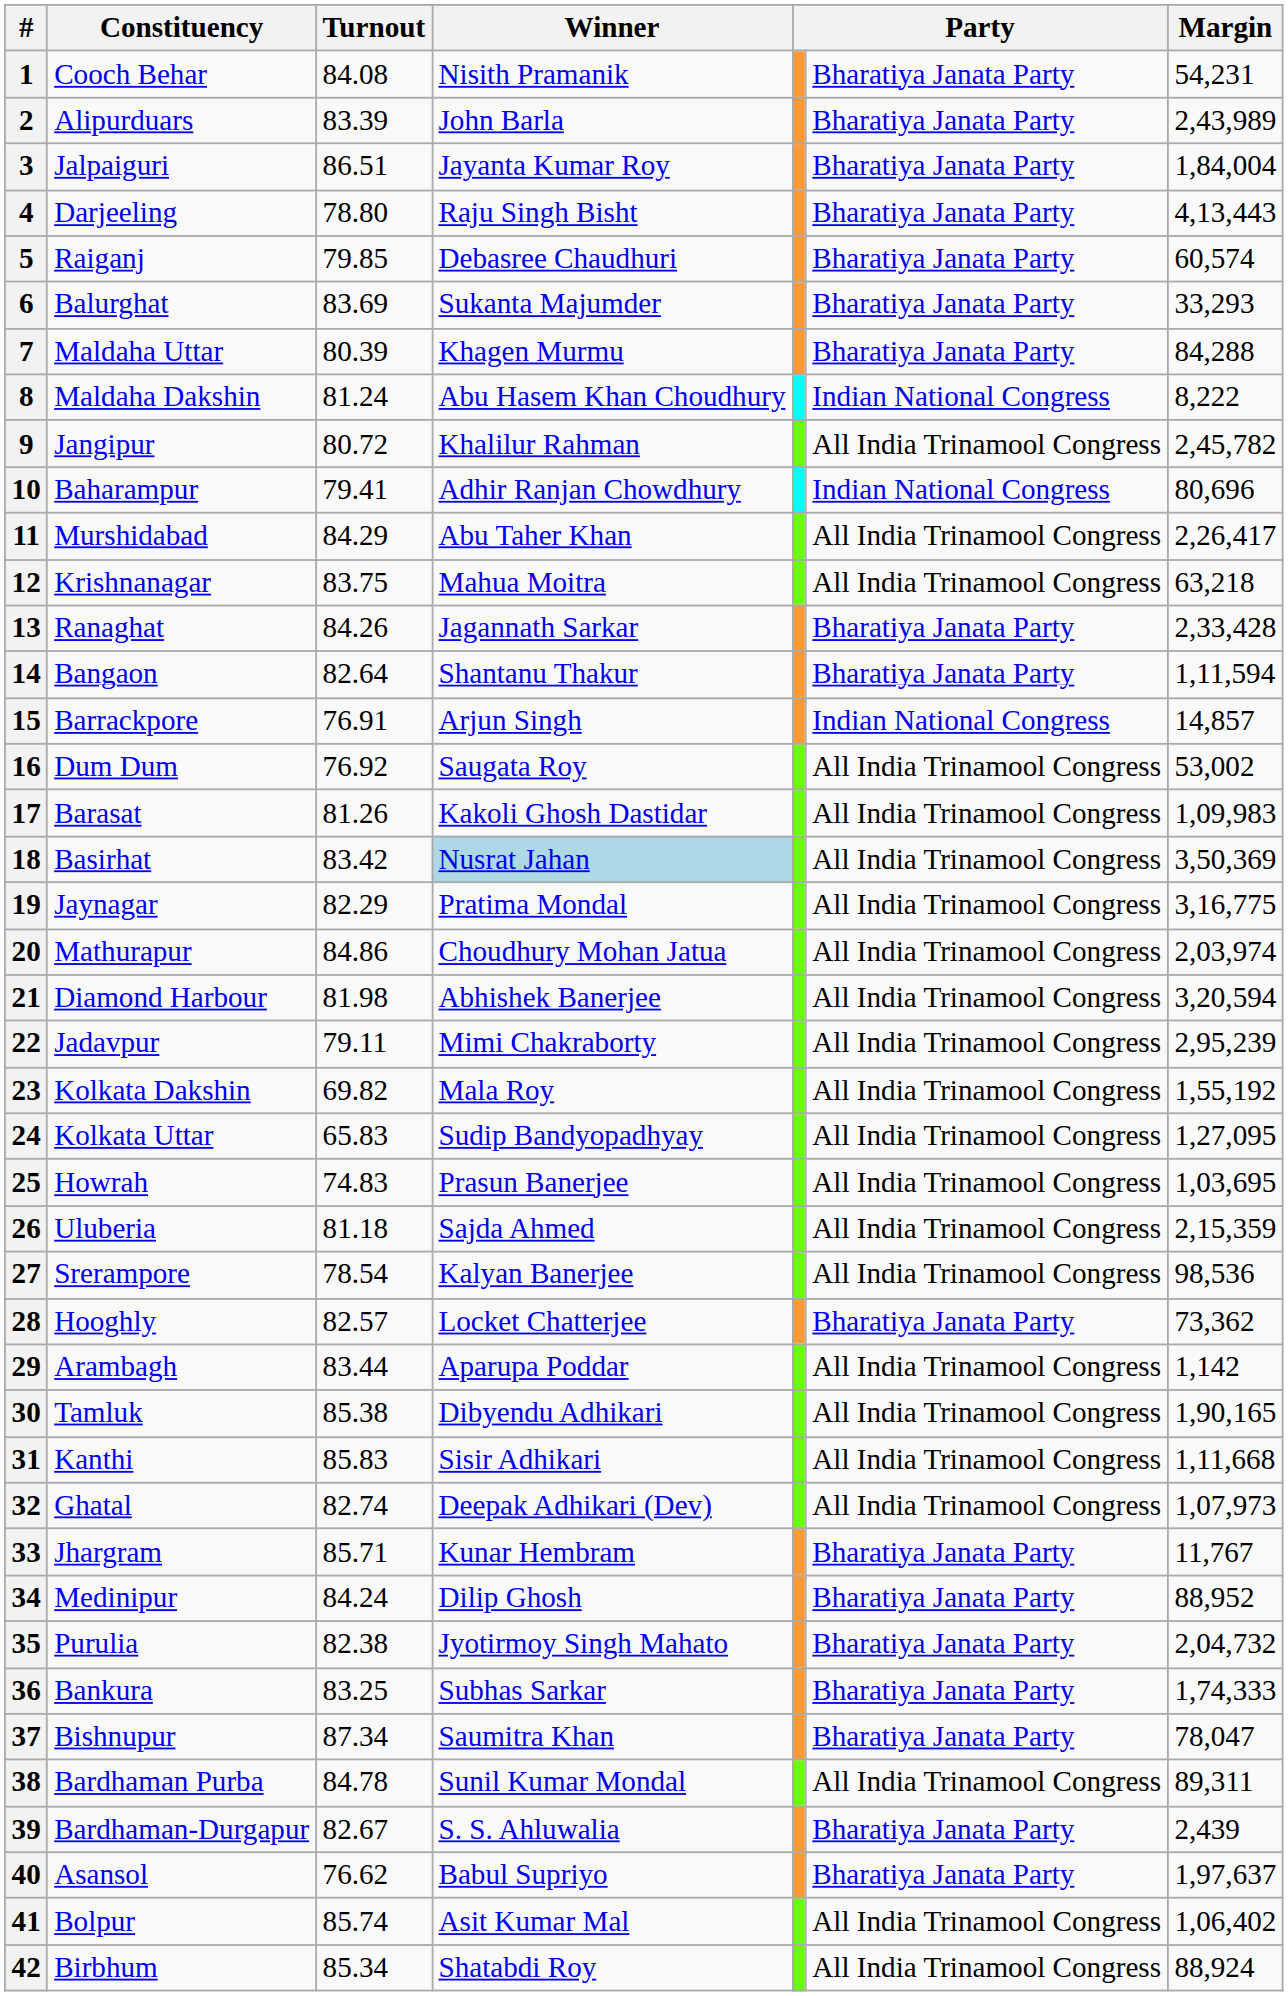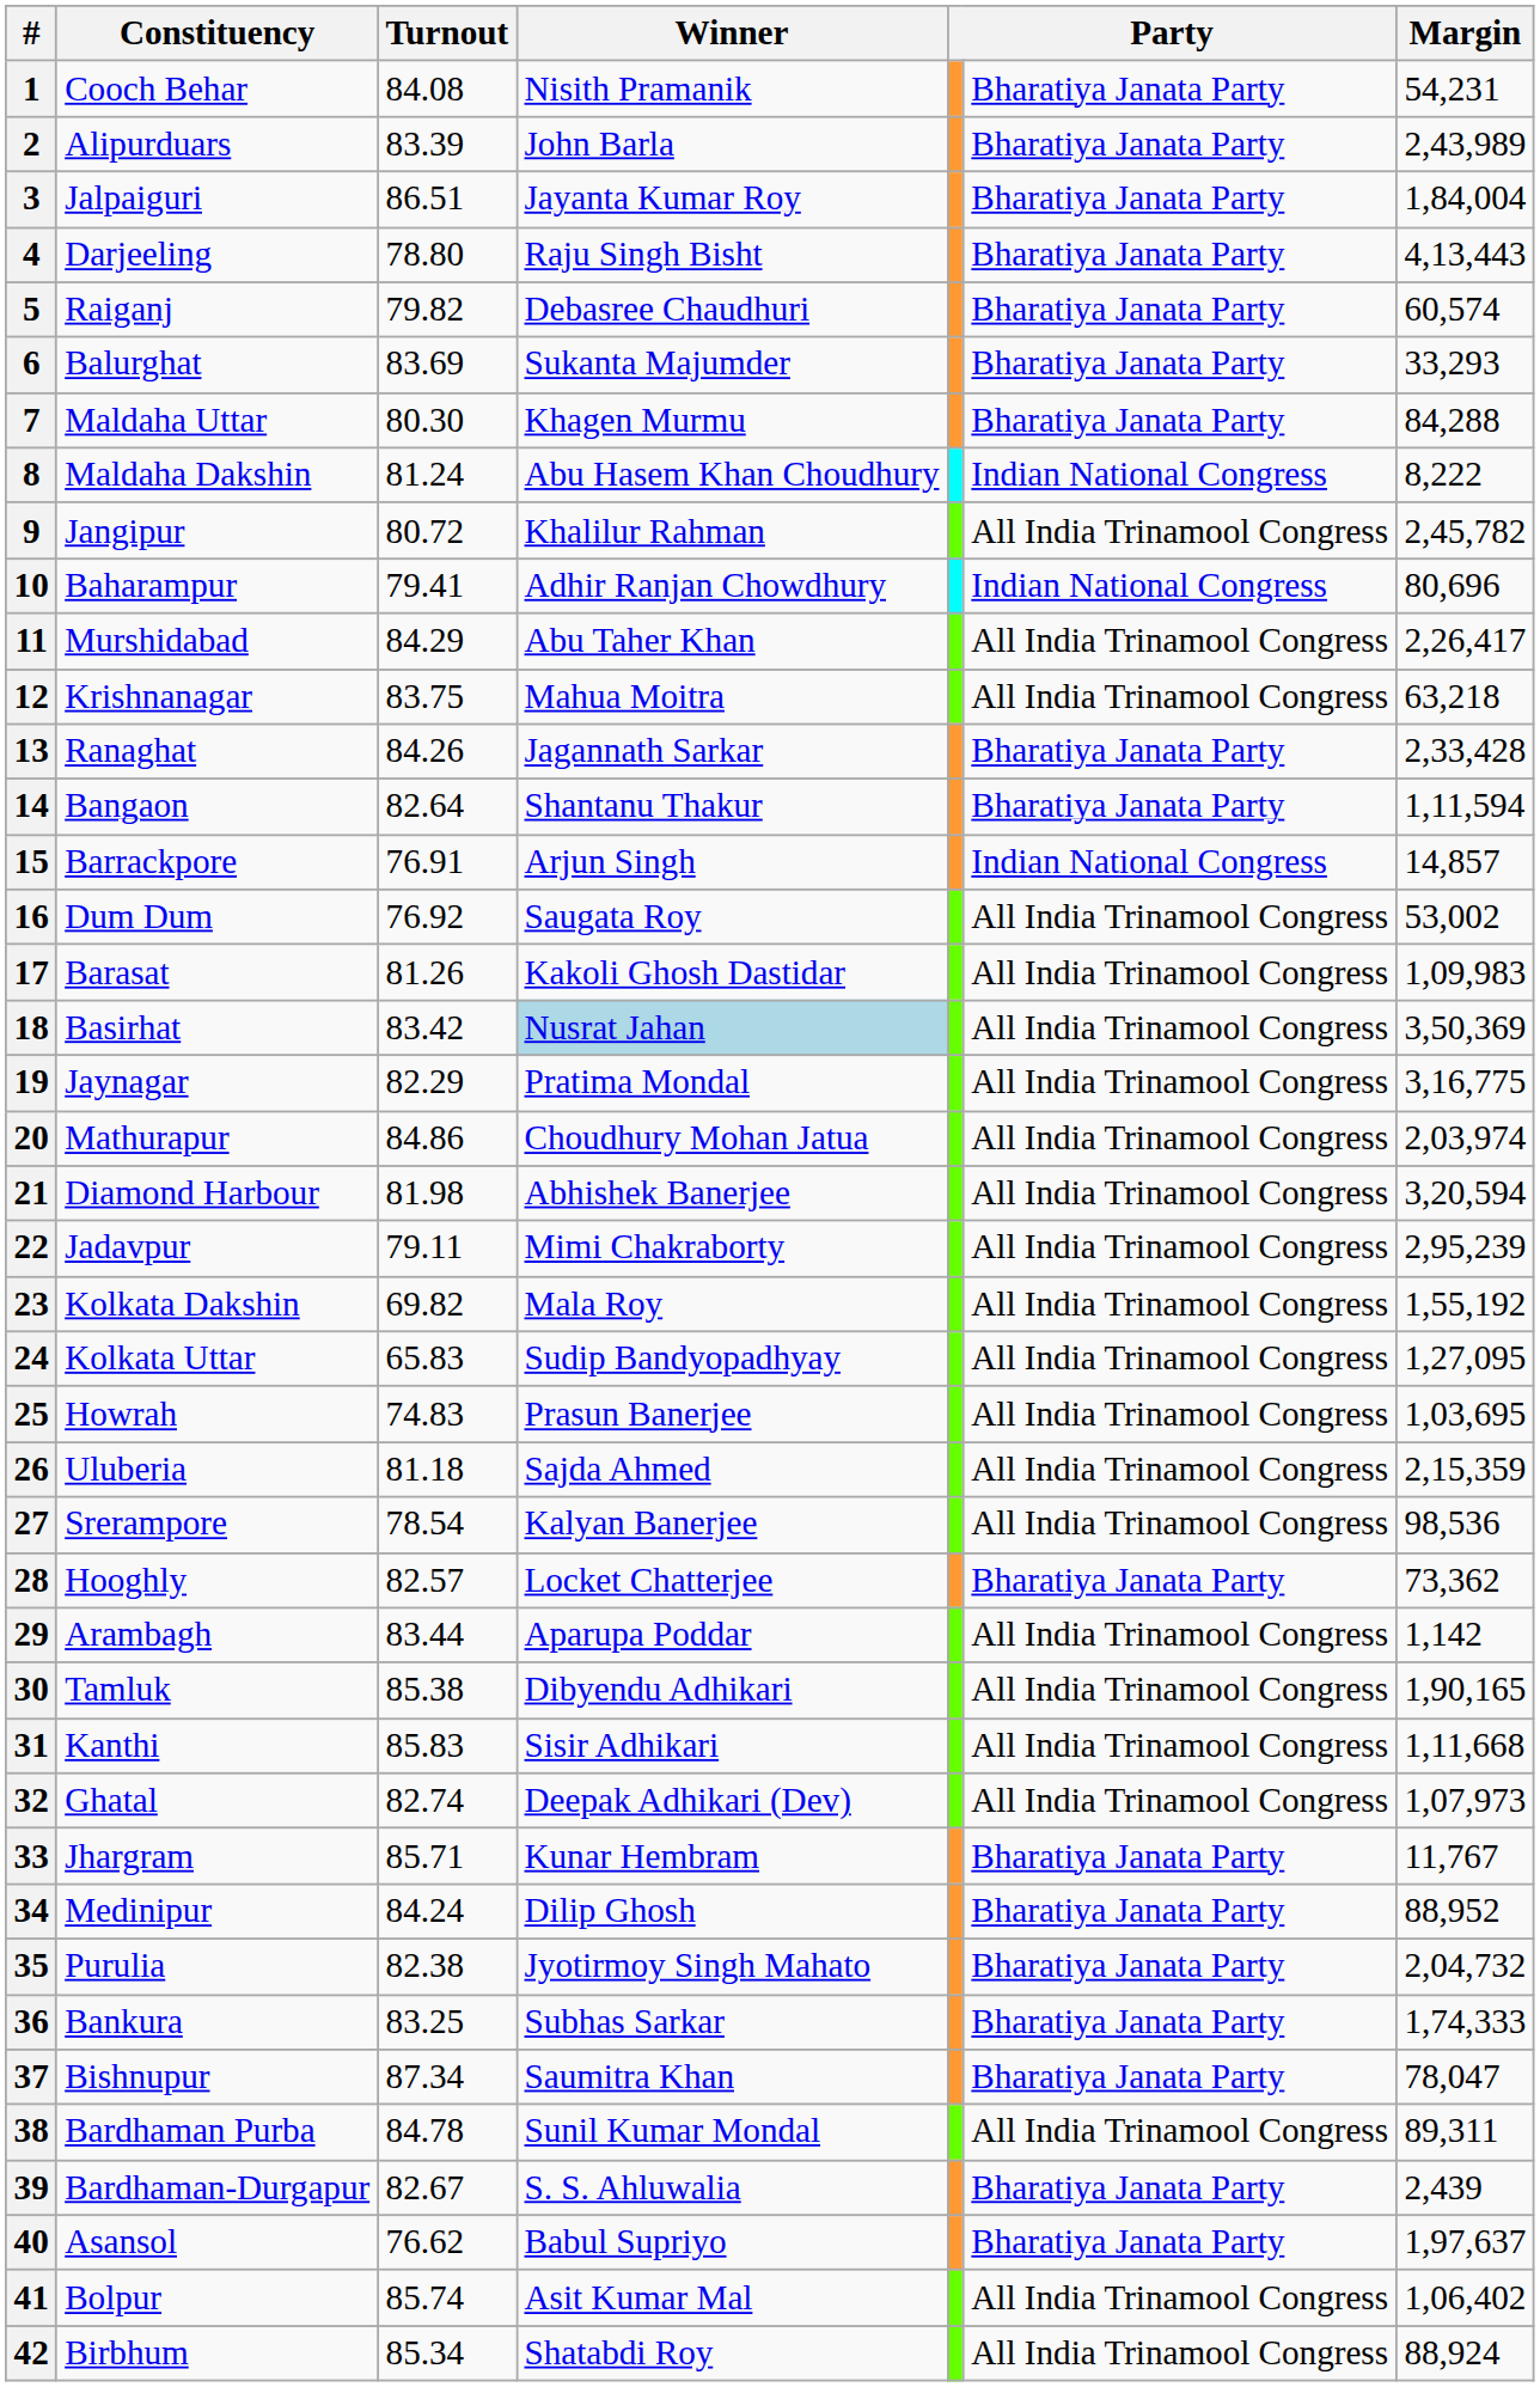 <table class="wikitable sortable">
 <tr>
 <th>#</th>
 <th>Constituency</th>
 <th>Turnout<strong></strong></th>
 <th>Winner</th>
 <th colspan=2>Party</th>
 <th>Margin</th>
 </tr>
 <tr>
 <th>1</th>
 <td><a href='#'>Cooch Behar</a></td>
 <td>84.08 </td>
 <td><a href='#'>Nisith Pramanik</a></td>
 <td bgcolor=#FF9933></td>
 <td><a href='#'>Bharatiya Janata Party</a></td>
 <td>54,231</td>
 </tr>
 <tr>
 <th>2</th>
 <td><a href='#'>Alipurduars</a></td>
 <td>83.39 </td>
 <td><a href='#'>John Barla</a></td>
 <td bgcolor=#FF9933></td>
 <td><a href='#'>Bharatiya Janata Party</a></td>
 <td>2,43,989</td>
 </tr>
 <tr>
 <th>3</th>
 <td><a href='#'>Jalpaiguri</a></td>
 <td>86.51 </td>
 <td><a href='#'>Jayanta Kumar Roy</a></td>
 <td bgcolor=#FF9933></td>
 <td><a href='#'>Bharatiya Janata Party</a></td>
 <td>1,84,004</td>
 </tr>
 <tr>
 <th>4</th>
 <td><a href='#'>Darjeeling</a></td>
 <td>78.80 </td>
 <td><a href='#'>Raju Singh Bisht</a></td>
 <td bgcolor=#FF9933></td>
 <td><a href='#'>Bharatiya Janata Party</a></td>
 <td>4,13,443</td>
 </tr>
 <tr>
 <th>5</th>
 <td><a href='#'>Raiganj</a></td>
-<td>79.85 </td>
+<td>79.82 </td>
 <td><a href='#'>Debasree Chaudhuri</a></td>
 <td bgcolor=#FF9933></td>
 <td><a href='#'>Bharatiya Janata Party</a></td>
 <td>60,574</td>
 </tr>
 <tr>
 <th>6</th>
 <td><a href='#'>Balurghat</a></td>
 <td>83.69 </td>
 <td><a href='#'>Sukanta Majumder</a></td>
 <td bgcolor=#FF9933></td>
 <td><a href='#'>Bharatiya Janata Party</a></td>
 <td>33,293</td>
 </tr>
 <tr>
 <th>7</th>
 <td><a href='#'>Maldaha Uttar</a></td>
-<td>80.39 </td>
+<td>80.30 </td>
 <td><a href='#'>Khagen Murmu</a></td>
 <td bgcolor=#FF9933></td>
 <td><a href='#'>Bharatiya Janata Party</a></td>
 <td>84,288</td>
 </tr>
 <tr>
 <th>8</th>
 <td><a href='#'>Maldaha Dakshin</a></td>
 <td>81.24 </td>
 <td><a href='#'>Abu Hasem Khan Choudhury</a></td>
 <td bgcolor=#00FFFF></td>
 <td><a href='#'>Indian National Congress</a></td>
 <td>8,222</td>
 </tr>
 <tr>
 <th>9</th>
 <td><a href='#'>Jangipur</a></td>
 <td>80.72 </td>
 <td><a href='#'>Khalilur Rahman</a></td>
 <td bgcolor=#66FF00></td>
 <td>All India Trinamool Congress</td>
 <td>2,45,782</td>
 </tr>
 <tr>
 <th>10</th>
 <td><a href='#'>Baharampur</a></td>
 <td>79.41 </td>
 <td><a href='#'>Adhir Ranjan Chowdhury</a></td>
 <td bgcolor=#00FFFF></td>
 <td><a href='#'>Indian National Congress</a></td>
 <td>80,696</td>
 </tr>
 <tr>
 <th>11</th>
 <td><a href='#'>Murshidabad</a></td>
 <td>84.29 </td>
 <td><a href='#'>Abu Taher Khan</a></td>
 <td bgcolor=#66FF00></td>
 <td>All India Trinamool Congress</td>
 <td>2,26,417</td>
 </tr>
 <tr>
 <th>12</th>
 <td><a href='#'>Krishnanagar</a></td>
 <td>83.75 </td>
 <td><a href='#'>Mahua Moitra</a></td>
 <td bgcolor=#66FF00></td>
 <td>All India Trinamool Congress</td>
 <td>63,218</td>
 </tr>
 <tr>
 <th>13</th>
 <td><a href='#'>Ranaghat</a></td>
 <td>84.26 </td>
 <td><a href='#'>Jagannath Sarkar</a></td>
 <td bgcolor=#FF9933></td>
 <td><a href='#'>Bharatiya Janata Party</a></td>
 <td>2,33,428</td>
 </tr>
 <tr>
 <th>14</th>
 <td><a href='#'>Bangaon</a></td>
 <td>82.64 </td>
 <td><a href='#'>Shantanu Thakur</a></td>
 <td bgcolor=#FF9933></td>
 <td><a href='#'>Bharatiya Janata Party</a></td>
 <td>1,11,594</td>
 </tr>
 <tr>
 <th>15</th>
 <td><a href='#'>Barrackpore</a></td>
 <td>76.91 </td>
 <td><a href='#'>Arjun Singh</a></td>
 <td bgcolor=#FF9933></td>
 <td><a href='#'>Indian National Congress</a></td>
 <td>14,857</td>
 </tr>
 <tr>
 <th>16</th>
 <td><a href='#'>Dum Dum</a></td>
 <td>76.92 </td>
 <td><a href='#'>Saugata Roy</a></td>
 <td bgcolor=#66FF00></td>
 <td>All India Trinamool Congress</td>
 <td>53,002</td>
 </tr>
 <tr>
 <th>17</th>
 <td><a href='#'>Barasat</a></td>
 <td>81.26 </td>
 <td><a href='#'>Kakoli Ghosh Dastidar</a></td>
 <td bgcolor=#66FF00></td>
 <td>All India Trinamool Congress</td>
 <td>1,09,983</td>
 </tr>
 <tr>
 <th>18</th>
 <td><a href='#'>Basirhat</a></td>
 <td>83.42 </td>
 <td style="background: lightblue;"><a href='#'>Nusrat Jahan</a></td>
 <td bgcolor=#66FF00></td>
 <td>All India Trinamool Congress</td>
 <td>3,50,369</td>
 </tr>
 <tr>
 <th>19</th>
 <td><a href='#'>Jaynagar</a></td>
 <td>82.29 </td>
 <td><a href='#'>Pratima Mondal</a></td>
 <td bgcolor=#66FF00></td>
 <td>All India Trinamool Congress</td>
 <td>3,16,775</td>
 </tr>
 <tr>
 <th>20</th>
 <td><a href='#'>Mathurapur</a></td>
 <td>84.86 </td>
 <td><a href='#'>Choudhury Mohan Jatua</a></td>
 <td bgcolor=#66FF00></td>
 <td>All India Trinamool Congress</td>
 <td>2,03,974</td>
 </tr>
 <tr>
 <th>21</th>
 <td><a href='#'>Diamond Harbour</a></td>
 <td>81.98 </td>
 <td><a href='#'>Abhishek Banerjee</a></td>
 <td bgcolor=#66FF00></td>
 <td>All India Trinamool Congress</td>
 <td>3,20,594</td>
 </tr>
 <tr>
 <th>22</th>
 <td><a href='#'>Jadavpur</a></td>
 <td>79.11 </td>
 <td><a href='#'>Mimi Chakraborty</a></td>
 <td bgcolor=#66FF00></td>
 <td>All India Trinamool Congress</td>
 <td>2,95,239</td>
 </tr>
 <tr>
 <th>23</th>
 <td><a href='#'>Kolkata Dakshin</a></td>
 <td>69.82 </td>
 <td><a href='#'>Mala Roy</a></td>
 <td bgcolor=#66FF00></td>
 <td>All India Trinamool Congress</td>
 <td>1,55,192</td>
 </tr>
 <tr>
 <th>24</th>
 <td><a href='#'>Kolkata Uttar</a></td>
 <td>65.83 </td>
 <td><a href='#'>Sudip Bandyopadhyay</a></td>
 <td bgcolor=#66FF00></td>
 <td>All India Trinamool Congress</td>
 <td>1,27,095</td>
 </tr>
 <tr>
 <th>25</th>
 <td><a href='#'>Howrah</a></td>
 <td>74.83 </td>
 <td><a href='#'>Prasun Banerjee</a></td>
 <td bgcolor=#66FF00></td>
 <td>All India Trinamool Congress</td>
 <td>1,03,695</td>
 </tr>
 <tr>
 <th>26</th>
 <td><a href='#'>Uluberia</a></td>
 <td>81.18 </td>
 <td><a href='#'>Sajda Ahmed</a></td>
 <td bgcolor=#66FF00></td>
 <td>All India Trinamool Congress</td>
 <td>2,15,359</td>
 </tr>
 <tr>
 <th>27</th>
 <td><a href='#'>Srerampore</a></td>
 <td>78.54 </td>
 <td><a href='#'>Kalyan Banerjee</a></td>
 <td bgcolor=#66FF00></td>
 <td>All India Trinamool Congress</td>
 <td>98,536</td>
 </tr>
 <tr>
 <th>28</th>
 <td><a href='#'>Hooghly</a></td>
 <td>82.57 </td>
 <td><a href='#'>Locket Chatterjee</a></td>
 <td bgcolor=#FF9933></td>
 <td><a href='#'>Bharatiya Janata Party</a></td>
 <td>73,362</td>
 </tr>
 <tr>
 <th>29</th>
 <td><a href='#'>Arambagh</a></td>
 <td>83.44 </td>
 <td><a href='#'>Aparupa Poddar</a></td>
 <td bgcolor=#66FF00></td>
 <td>All India Trinamool Congress</td>
 <td>1,142</td>
 </tr>
 <tr>
 <th>30</th>
 <td><a href='#'>Tamluk</a></td>
 <td>85.38 </td>
 <td><a href='#'>Dibyendu Adhikari</a></td>
 <td bgcolor=#66FF00></td>
 <td>All India Trinamool Congress</td>
 <td>1,90,165</td>
 </tr>
 <tr>
 <th>31</th>
 <td><a href='#'>Kanthi</a></td>
 <td>85.83 </td>
 <td><a href='#'>Sisir Adhikari</a></td>
 <td bgcolor=#66FF00></td>
 <td>All India Trinamool Congress</td>
 <td>1,11,668</td>
 </tr>
 <tr>
 <th>32</th>
 <td><a href='#'>Ghatal</a></td>
 <td>82.74 </td>
 <td><a href='#'>Deepak Adhikari (Dev)</a></td>
 <td bgcolor=#66FF00></td>
 <td>All India Trinamool Congress</td>
 <td>1,07,973</td>
 </tr>
 <tr>
 <th>33</th>
 <td><a href='#'>Jhargram</a></td>
 <td>85.71 </td>
 <td><a href='#'>Kunar Hembram</a></td>
 <td bgcolor=#FF9933></td>
 <td><a href='#'>Bharatiya Janata Party</a></td>
 <td>11,767</td>
 </tr>
 <tr>
 <th>34</th>
 <td><a href='#'>Medinipur</a></td>
 <td>84.24 </td>
 <td><a href='#'>Dilip Ghosh</a></td>
 <td bgcolor=#FF9933></td>
 <td><a href='#'>Bharatiya Janata Party</a></td>
 <td>88,952</td>
 </tr>
 <tr>
 <th>35</th>
 <td><a href='#'>Purulia</a></td>
 <td>82.38 </td>
 <td><a href='#'>Jyotirmoy Singh Mahato</a></td>
 <td bgcolor=#FF9933></td>
 <td><a href='#'>Bharatiya Janata Party</a></td>
 <td>2,04,732</td>
 </tr>
 <tr>
 <th>36</th>
 <td><a href='#'>Bankura</a></td>
 <td>83.25 </td>
 <td><a href='#'>Subhas Sarkar</a></td>
 <td bgcolor=#FF9933></td>
 <td><a href='#'>Bharatiya Janata Party</a></td>
 <td>1,74,333</td>
 </tr>
 <tr>
 <th>37</th>
 <td><a href='#'>Bishnupur</a></td>
 <td>87.34 </td>
 <td><a href='#'>Saumitra Khan</a></td>
 <td bgcolor=#FF9933></td>
 <td><a href='#'>Bharatiya Janata Party</a></td>
 <td>78,047</td>
 </tr>
 <tr>
 <th>38</th>
 <td><a href='#'>Bardhaman Purba</a></td>
 <td>84.78 </td>
 <td><a href='#'>Sunil Kumar Mondal</a></td>
 <td bgcolor=#66FF00></td>
 <td>All India Trinamool Congress</td>
 <td>89,311</td>
 </tr>
 <tr>
 <th>39</th>
 <td><a href='#'>Bardhaman-Durgapur</a></td>
 <td>82.67 </td>
 <td><a href='#'>S. S. Ahluwalia</a></td>
 <td bgcolor=#FF9933></td>
 <td><a href='#'>Bharatiya Janata Party</a></td>
 <td>2,439</td>
 </tr>
 <tr>
 <th>40</th>
 <td><a href='#'>Asansol</a></td>
 <td>76.62 </td>
 <td><a href='#'>Babul Supriyo</a></td>
 <td bgcolor=#FF9933></td>
 <td><a href='#'>Bharatiya Janata Party</a></td>
 <td>1,97,637</td>
 </tr>
 <tr>
 <th>41</th>
 <td><a href='#'>Bolpur</a></td>
 <td>85.74 </td>
 <td><a href='#'>Asit Kumar Mal</a></td>
 <td bgcolor=#66FF00></td>
 <td>All India Trinamool Congress</td>
 <td>1,06,402</td>
 </tr>
 <tr>
 <th>42</th>
 <td><a href='#'>Birbhum</a></td>
 <td>85.34 </td>
 <td><a href='#'>Shatabdi Roy</a></td>
 <td bgcolor=#66FF00></td>
 <td>All India Trinamool Congress</td>
 <td>88,924</td>
 </tr>
 </table>
